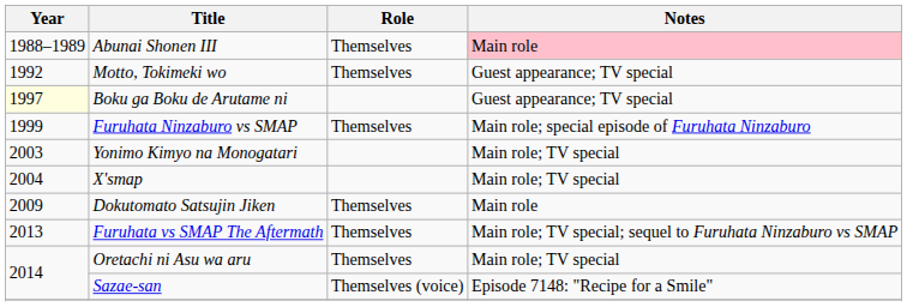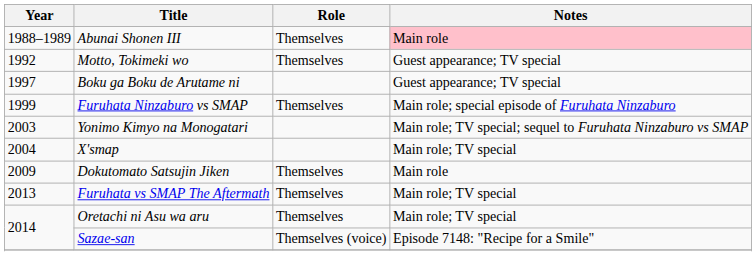 <table class="wikitable">
 <tr>
 <th>Year</th>
 <th>Title</th>
 <th>Role</th>
 <th>Notes</th>
 </tr>
 <tr>
 <td>1988–1989</td>
 <td><em>Abunai Shonen III</em></td>
 <td>Themselves</td>
 <td style="background: pink;">Main role</td>
 </tr>
 <tr>
 <td>1992</td>
 <td><em>Motto, Tokimeki wo</em></td>
 <td>Themselves</td>
 <td>Guest appearance; TV special</td>
 </tr>
 <tr>
-<td style="background: lightyellow;">1997</td>
+<td>1997</td>
 <td><em>Boku ga Boku de Arutame ni</em></td>
 <td></td>
 <td>Guest appearance; TV special</td>
 </tr>
 <tr>
 <td>1999</td>
 <td><em><a href='#'>Furuhata Ninzaburo</a> vs SMAP</em></td>
 <td>Themselves</td>
 <td>Main role; special episode of <em><a href='#'>Furuhata Ninzaburo</a></em></td>
 </tr>
 <tr>
 <td>2003</td>
 <td><em>Yonimo Kimyo na Monogatari</em></td>
 <td></td>
-<td>Main role; TV special</td>
+<td>Main role; TV special; sequel to <em>Furuhata Ninzaburo vs SMAP</em></td>
 </tr>
 <tr>
 <td>2004</td>
 <td><em>X'smap</em></td>
 <td></td>
 <td>Main role; TV special</td>
 </tr>
 <tr>
 <td>2009</td>
 <td><em>Dokutomato Satsujin Jiken</em></td>
 <td>Themselves</td>
 <td>Main role</td>
 </tr>
 <tr>
 <td>2013</td>
 <td><em><a href='#'>Furuhata vs SMAP The Aftermath</a></em></td>
 <td>Themselves</td>
-<td>Main role; TV special; sequel to <em>Furuhata Ninzaburo vs SMAP</em></td>
+<td>Main role; TV special</td>
 </tr>
 <tr>
 <td rowspan="2">2014</td>
 <td><em>Oretachi ni Asu wa aru</em></td>
 <td>Themselves</td>
 <td>Main role; TV special</td>
 </tr>
 <tr>
 <td><em><a href='#'>Sazae-san</a></em></td>
 <td>Themselves (voice)</td>
 <td>Episode 7148: "Recipe for a Smile"</td>
 </tr>
 <tr>
 </tr>
 <tr>
 </tr>
 </table>
